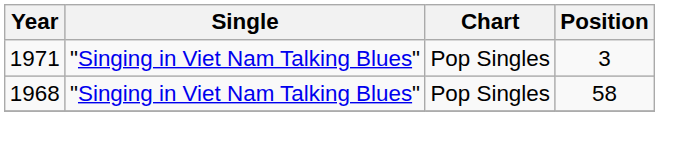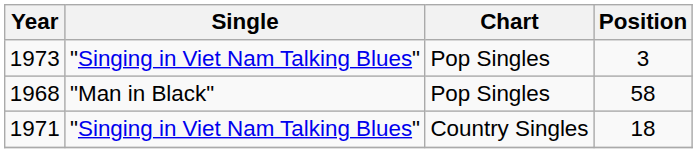 <table class="wikitable">
 <tr>
 <th>Year</th>
 <th>Single</th>
 <th>Chart</th>
 <th>Position</th>
 </tr>
 <tr>
-<td>1971</td>
+<td>1973</td>
 <td>"<a href='#'>Singing in Viet Nam Talking Blues</a>"</td>
 <td>Pop Singles</td>
 <td align="center">3</td>
 </tr>
 <tr>
 <td>1968</td>
-<td>"<a href='#'>Singing in Viet Nam Talking Blues</a>"</td>
+<td>"Man in Black"</td>
 <td>Pop Singles</td>
 <td align="center">58</td>
 </tr>
 <tr>
+<td>1971</td>
+<td>"<a href='#'>Singing in Viet Nam Talking Blues</a>"</td>
+<td>Country Singles</td>
+<td align="center">18</td>
+</tr>
+<tr>
 </tr>
 </table>
